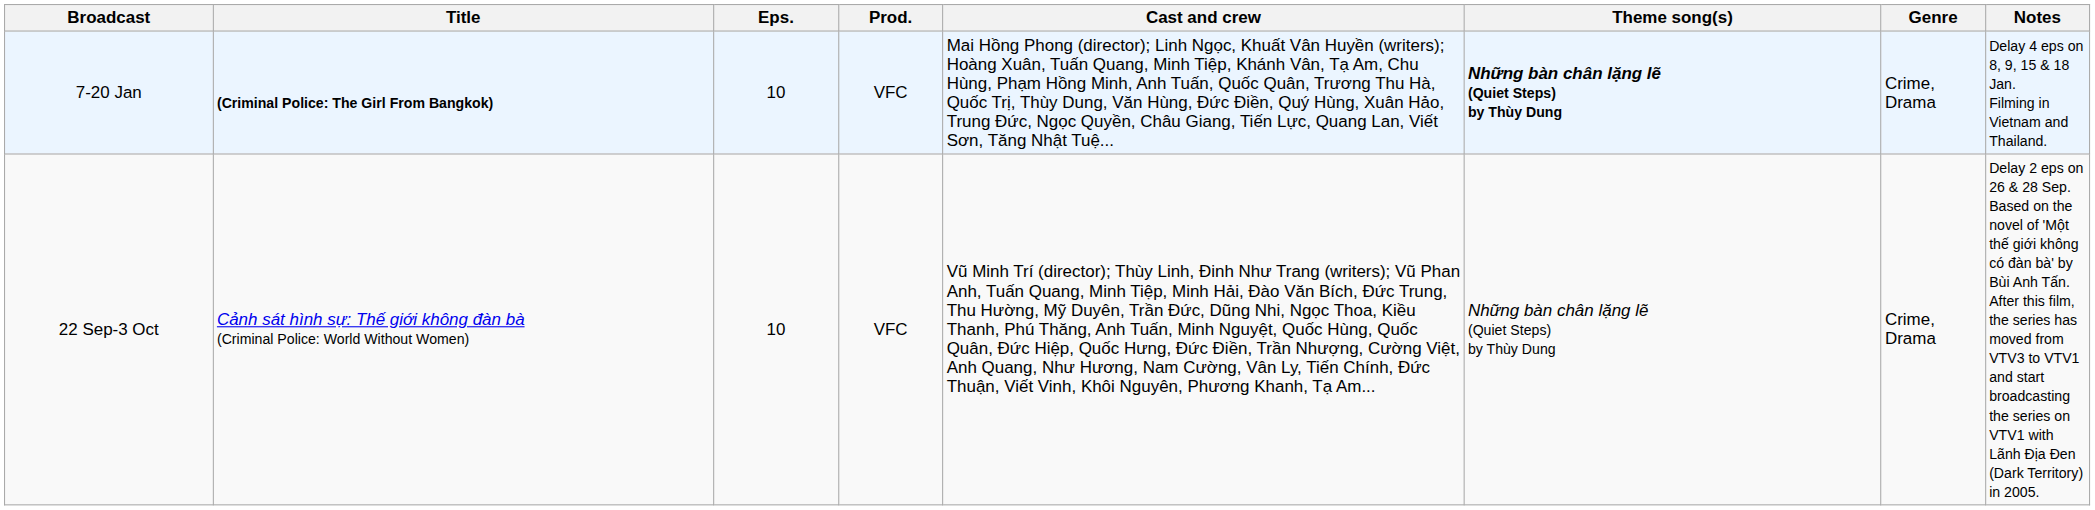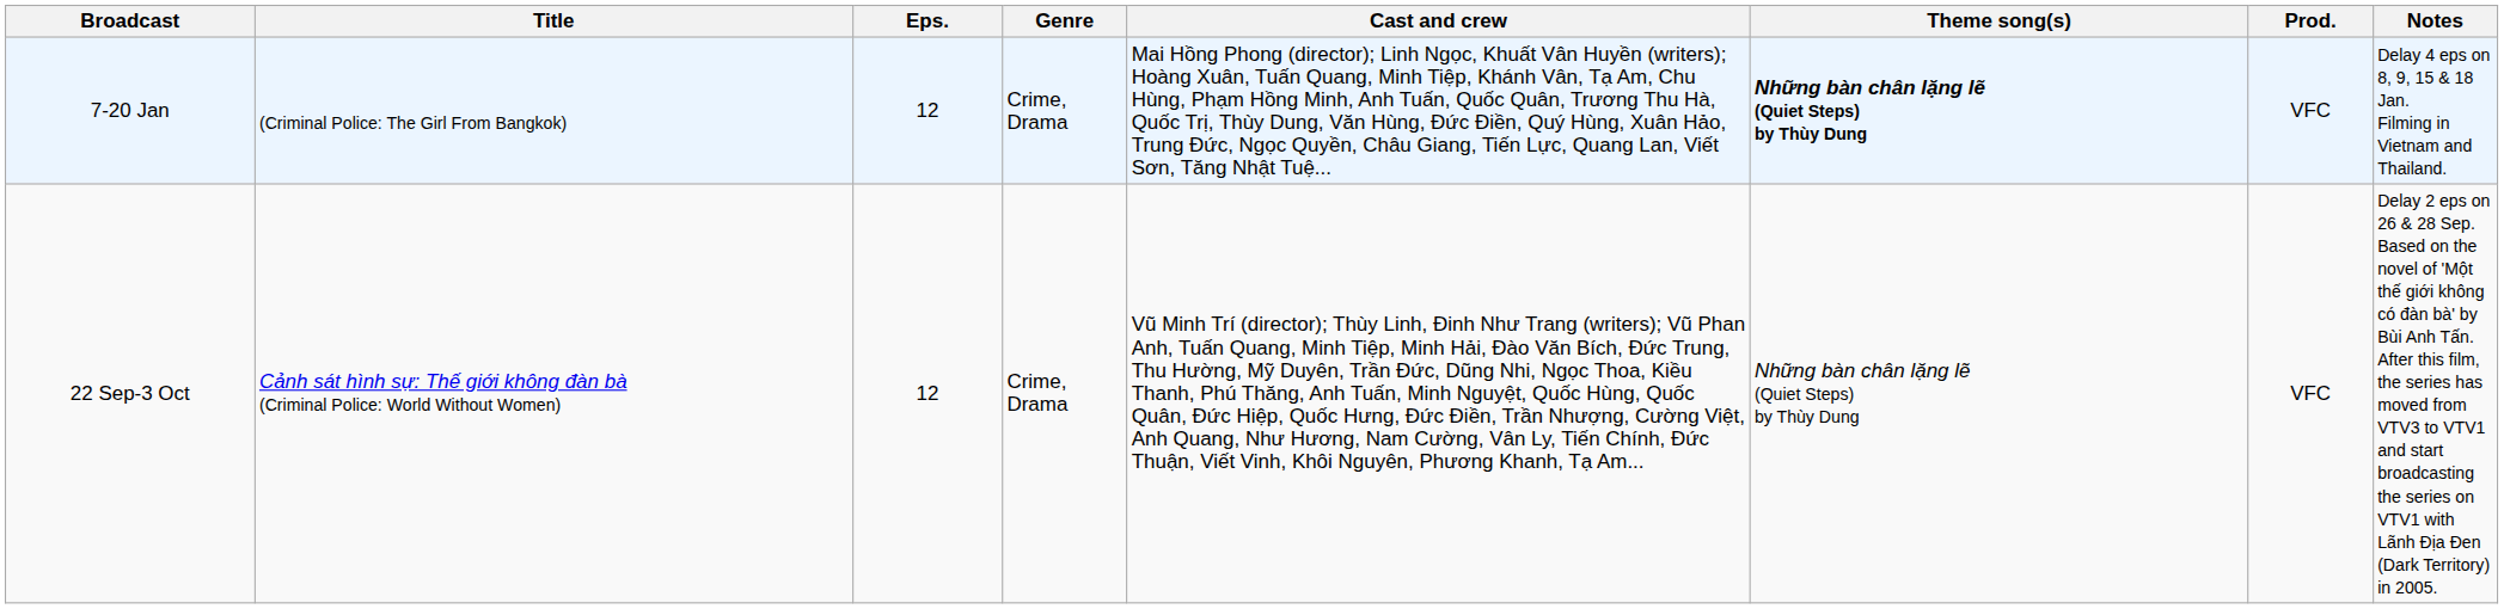 <table class="wikitable sortable">
 <tr>
 <th style="width:10%;">Broadcast</th>
 <th style="width:24%;">Title</th>
 <th style="width:6%;">Eps.</th>
-<th style="width:5%;">Prod.</th>
+<th style="width:5%;">Genre</th>
 <th style="width:25%;">Cast and crew</th>
 <th style="width:20%;">Theme song(s)</th>
-<th style="width:5%;">Genre</th>
+<th style="width:5%;">Prod.</th>
 <th style="width:5%;">Notes</th>
 </tr>
 <tr ---- bgcolor="#ebf5ff">
 <td style="text-align:center;">7-20 Jan <br></td>
-<td><strong><em></em> <br><small>(Criminal Police: The Girl From Bangkok)</small></strong></td>
-<td style="text-align:center;">10</td>
-<td style="text-align:center;">VFC</td>
+<td><em></em> <br><small>(Criminal Police: The Girl From Bangkok)</small></td>
+<td style="text-align:center;">12</td>
+<td>Crime, Drama</td>
 <td>Mai Hồng Phong (director); Linh Ngọc, Khuất Vân Huyền (writers); Hoàng Xuân, Tuấn Quang, Minh Tiệp, Khánh Vân, Tạ Am, Chu Hùng, Phạm Hồng Minh, Anh Tuấn, Quốc Quân, Trương Thu Hà, Quốc Trị, Thùy Dung, Văn Hùng, Đức Điền, Quý Hùng, Xuân Hảo, Trung Đức, Ngọc Quyền, Châu Giang, Tiến Lực, Quang Lan, Viết Sơn, Tăng Nhật Tuệ...</td>
 <td><strong><em>Những bàn chân lặng lẽ</em> <br><small>(Quiet Steps)<br>by Thùy Dung</small></strong></td>
-<td>Crime, Drama</td>
+<td style="text-align:center;">VFC</td>
 <td><small>Delay 4 eps on 8, 9, 15 & 18 Jan.<br>Filming in Vietnam and Thailand.</small></td>
 </tr>
 <tr>
 <td style="text-align:center;">22 Sep-3 Oct <br></td>
 <td><em><a href='#'>Cảnh sát hình sự: Thế giới không đàn bà</a></em> <br><small>(Criminal Police: World Without Women)</small></td>
-<td style="text-align:center;">10</td>
-<td style="text-align:center;">VFC</td>
+<td style="text-align:center;">12</td>
+<td>Crime, Drama</td>
 <td>Vũ Minh Trí (director); Thùy Linh, Đinh Như Trang (writers); Vũ Phan Anh, Tuấn Quang, Minh Tiệp, Minh Hải, Đào Văn Bích, Đức Trung, Thu Hường, Mỹ Duyên, Trần Đức, Dũng Nhi, Ngọc Thoa, Kiều Thanh, Phú Thăng, Anh Tuấn, Minh Nguyệt, Quốc Hùng, Quốc Quân, Đức Hiệp, Quốc Hưng, Đức Điền, Trần Nhượng, Cường Việt, Anh Quang, Như Hương, Nam Cường, Vân Ly, Tiến Chính, Đức Thuận, Viết Vinh, Khôi Nguyên, Phương Khanh, Tạ Am...</td>
 <td><em>Những bàn chân lặng lẽ</em> <br><small>(Quiet Steps)<br>by Thùy Dung</small></td>
-<td>Crime, Drama</td>
+<td style="text-align:center;">VFC</td>
 <td><small>Delay 2 eps on 26 & 28 Sep. Based on the novel of 'Một thế giới không có đàn bà' by Bùi Anh Tấn. After this film, the series has moved from VTV3 to VTV1 and start broadcasting the series on VTV1 with Lãnh Địa Đen (Dark Territory) in 2005.</small></td>
 </tr>
 </table>
